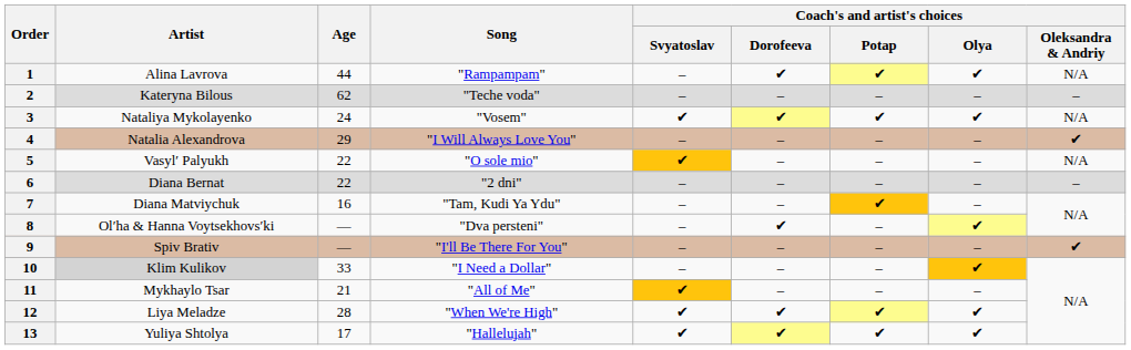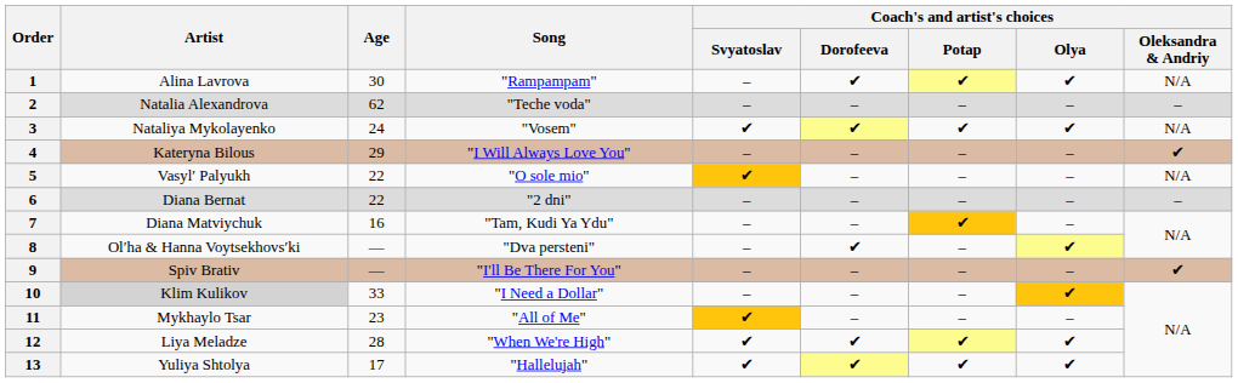 <table class="wikitable" style="text-align:center; line-height:17px; width:100%">
 <tr>
 <th rowspan="2" scope="col" style="width:03%">Order</th>
 <th rowspan="2" scope="col" style="width:20%">Artist</th>
 <th rowspan="2" scope="col" style="width:04%">Age</th>
 <th rowspan="2" scope="col" style="width:20%">Song</th>
 <th colspan="5" scope="col" style="width:28%">Coach's and artist's choices</th>
 </tr>
 <tr>
 <th style="width:7.5%">Svyatoslav</th>
 <th style="width:7.5%">Dorofeeva</th>
 <th style="width:7.5%">Potap</th>
 <th style="width:7.5%">Olya</th>
 <th style="width:7.5%">Oleksandra<br>& Andriy</th>
 </tr>
 <tr>
 <th>1</th>
 <td>Alina Lavrova</td>
-<td>44</td>
+<td>30</td>
 <td>"<a href='#'>Rampampam</a>"</td>
 <td>–</td>
 <td>✔</td>
 <td style="background:#fdfc8f">✔</td>
 <td>✔</td>
 <td>N/A</td>
 </tr>
 <tr style="background:#dcdcdc">
 <th>2</th>
-<td>Kateryna Bilous</td>
+<td>Natalia Alexandrova</td>
 <td>62</td>
 <td>"Teche voda"</td>
 <td>–</td>
 <td>–</td>
 <td>–</td>
 <td>–</td>
 <td>–</td>
 </tr>
 <tr>
 <th>3</th>
 <td>Nataliya Mykolayenko</td>
 <td>24</td>
 <td>"Vosem"</td>
 <td>✔</td>
 <td style="background:#fdfc8f">✔</td>
 <td>✔</td>
 <td>✔</td>
 <td>N/A</td>
 </tr>
 <tr style="background:#dbbba4">
 <th>4</th>
-<td>Natalia Alexandrova</td>
+<td>Kateryna Bilous</td>
 <td>29</td>
 <td>"<a href='#'>I Will Always Love You</a>"</td>
 <td>–</td>
 <td>–</td>
 <td>–</td>
 <td>–</td>
 <td>✔</td>
 </tr>
 <tr>
 <th>5</th>
 <td>Vasylʹ Palyukh</td>
 <td>22</td>
 <td>"<a href='#'>O sole mio</a>"</td>
 <td style="background:#ffc40c">✔</td>
 <td>–</td>
 <td>–</td>
 <td>–</td>
 <td>N/A</td>
 </tr>
 <tr style="background:#dcdcdc">
 <th>6</th>
 <td>Diana Bernat</td>
 <td>22</td>
 <td>"2 dni"</td>
 <td>–</td>
 <td>–</td>
 <td>–</td>
 <td>–</td>
 <td>–</td>
 </tr>
 <tr>
 <th>7</th>
 <td>Diana Matviychuk</td>
 <td>16</td>
 <td>"Tam, Kudi Ya Ydu"</td>
 <td>–</td>
 <td>–</td>
 <td style="background:#ffc40c">✔</td>
 <td>–</td>
 <td rowspan="2">N/A</td>
 </tr>
 <tr>
 <th>8</th>
 <td>Olʹha & Hanna Voytsekhovsʹki</td>
 <td>—</td>
 <td>"Dva persteni"</td>
 <td>–</td>
 <td>✔</td>
 <td>–</td>
 <td style="background:#fdfc8f">✔</td>
 </tr>
 <tr style="background:#dbbba4">
 <th>9</th>
 <td>Spiv Brativ</td>
 <td>—</td>
 <td>"<a href='#'>I'll Be There For You</a>"</td>
 <td>–</td>
 <td>–</td>
 <td>–</td>
 <td>–</td>
 <td>✔</td>
 </tr>
 <tr>
 <th>10</th>
 <td style="background: lightgrey;">Klim Kulikov</td>
 <td>33</td>
 <td>"<a href='#'>I Need a Dollar</a>"</td>
 <td>–</td>
 <td>–</td>
 <td>–</td>
 <td style="background:#ffc40c">✔</td>
 <td rowspan="4">N/A</td>
 </tr>
 <tr>
 <th>11</th>
 <td>Mykhaylo Tsar</td>
-<td>21</td>
+<td>23</td>
 <td>"<a href='#'>All of Me</a>"</td>
 <td style="background:#ffc40c">✔</td>
 <td>–</td>
 <td>–</td>
 <td>–</td>
 </tr>
 <tr>
 <th>12</th>
 <td>Liya Meladze</td>
 <td>28</td>
 <td>"<a href='#'>When We're High</a>"</td>
 <td>✔</td>
 <td>✔</td>
 <td style="background:#fdfc8f">✔</td>
 <td>✔</td>
 </tr>
 <tr>
 <th>13</th>
 <td>Yuliya Shtolya</td>
 <td>17</td>
 <td>"<a href='#'>Hallelujah</a>"</td>
 <td>✔</td>
 <td style="background:#fdfc8f">✔</td>
 <td>✔</td>
 <td>✔</td>
 </tr>
 </table>
